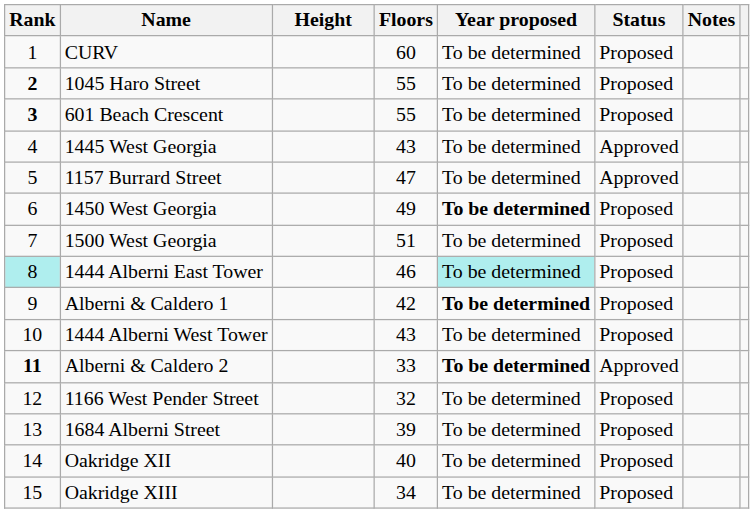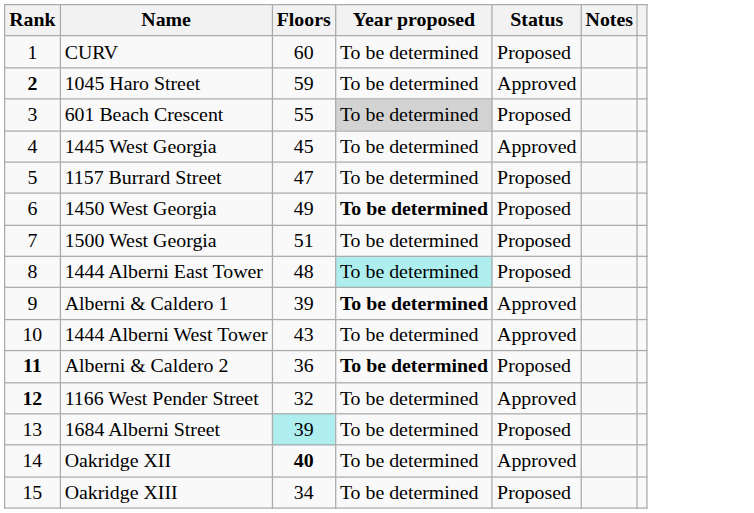 <table class="wikitable sortable">
 <tr>
 <th>Rank</th>
 <th>Name</th>
-<th width="75px">Height</th>
 <th>Floors</th>
 <th>Year proposed</th>
 <th>Status</th>
 <th class="unsortable">Notes</th>
 <th class="unsortable"></th>
 </tr>
 <tr>
 <td align="center">1</td>
 <td>CURV</td>
-<td></td>
 <td style="text-align:center">60</td>
 <td>To be determined</td>
 <td>Proposed</td>
 <td></td>
 <td></td>
 </tr>
 <tr>
 <td align="center"><strong>2</strong></td>
 <td>1045 Haro Street</td>
-<td></td>
-<td style="text-align:center">55</td>
+<td style="text-align:center">59</td>
 <td>To be determined</td>
-<td>Proposed</td>
+<td>Approved</td>
 <td></td>
 <td></td>
 </tr>
 <tr>
-<td align="center"><strong>3</strong></td>
+<td align="center">3</td>
 <td>601 Beach Crescent</td>
-<td></td>
 <td style="text-align:center">55</td>
-<td>To be determined</td>
+<td style="background: lightgrey;">To be determined</td>
 <td>Proposed</td>
 <td></td>
 <td></td>
 </tr>
 <tr>
 <td align="center">4</td>
 <td>1445 West Georgia</td>
-<td></td>
-<td style="text-align:center">43</td>
+<td style="text-align:center">45</td>
 <td>To be determined</td>
 <td>Approved</td>
 <td></td>
 <td></td>
 </tr>
 <tr>
 <td align="center">5</td>
 <td>1157 Burrard Street</td>
-<td></td>
 <td style="text-align:center">47</td>
 <td>To be determined</td>
-<td>Approved</td>
+<td>Proposed</td>
 <td></td>
 <td></td>
 </tr>
 <tr>
 <td align="center">6</td>
 <td>1450 West Georgia</td>
-<td></td>
 <td style="text-align:center">49</td>
 <td><strong>To be determined</strong></td>
 <td>Proposed</td>
 <td></td>
 <td></td>
 </tr>
 <tr>
 <td align="center">7</td>
 <td>1500 West Georgia</td>
-<td></td>
 <td style="text-align:center">51</td>
 <td>To be determined</td>
 <td>Proposed</td>
 <td></td>
 <td></td>
 </tr>
 <tr>
-<td align="center" style="background: paleturquoise;">8</td>
+<td align="center">8</td>
 <td>1444 Alberni East Tower</td>
-<td></td>
-<td style="text-align:center">46</td>
+<td style="text-align:center">48</td>
 <td style="background: paleturquoise;">To be determined</td>
 <td>Proposed</td>
 <td></td>
 <td></td>
 </tr>
 <tr>
 <td align="center">9</td>
 <td>Alberni & Caldero 1</td>
+<td style="text-align:center">39</td>
+<td><strong>To be determined</strong></td>
+<td>Approved</td>
 <td></td>
-<td style="text-align:center">42</td>
+<td></td>
+</tr>
+<tr>
+<td align="center">10</td>
+<td>1444 Alberni West Tower</td>
+<td style="text-align:center">43</td>
+<td>To be determined</td>
+<td>Approved</td>
+<td></td>
+<td></td>
+</tr>
+<tr>
+<td align="center"><strong>11</strong></td>
+<td>Alberni & Caldero 2</td>
+<td style="text-align:center">36</td>
 <td><strong>To be determined</strong></td>
 <td>Proposed</td>
 <td></td>
 <td></td>
 </tr>
 <tr>
-<td align="center">10</td>
-<td>1444 Alberni West Tower</td>
-<td></td>
-<td style="text-align:center">43</td>
-<td>To be determined</td>
-<td>Proposed</td>
-<td></td>
-<td></td>
-</tr>
-<tr>
-<td align="center"><strong>11</strong></td>
-<td>Alberni & Caldero 2</td>
-<td></td>
-<td style="text-align:center">33</td>
-<td><strong>To be determined</strong></td>
-<td>Approved</td>
-<td></td>
-<td></td>
-</tr>
-<tr>
-<td align="center">12</td>
+<td align="center"><strong>12</strong></td>
 <td>1166 West Pender Street</td>
-<td></td>
 <td style="text-align:center">32</td>
 <td>To be determined</td>
-<td>Proposed</td>
+<td>Approved</td>
 <td></td>
 <td></td>
 </tr>
 <tr>
 <td align="center">13</td>
 <td>1684 Alberni Street</td>
-<td></td>
-<td style="text-align:center">39</td>
+<td style="background: paleturquoise; text-align:center">39</td>
 <td>To be determined</td>
 <td>Proposed</td>
 <td></td>
 <td></td>
 </tr>
 <tr>
 <td align="center">14</td>
 <td>Oakridge XII</td>
-<td></td>
-<td style="text-align:center">40</td>
+<td style="text-align:center"><strong>40</strong></td>
 <td>To be determined</td>
-<td>Proposed</td>
+<td>Approved</td>
 <td></td>
 <td></td>
 </tr>
 <tr>
 <td align="center">15</td>
 <td>Oakridge XIII</td>
-<td></td>
 <td style="text-align:center">34</td>
 <td>To be determined</td>
 <td>Proposed</td>
 <td></td>
 <td></td>
 </tr>
 </table>
